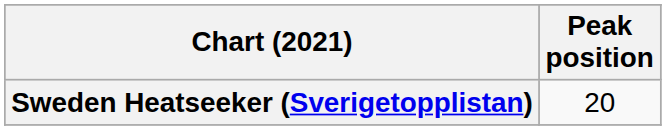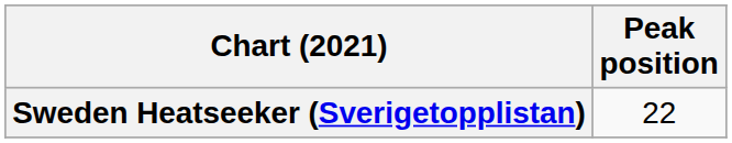 <table class="wikitable plainrowheaders" style="text-align:center">
 <tr>
 <th>Chart (2021)</th>
 <th>Peak<br>position</th>
 </tr>
 <tr>
 <th scope="row">Sweden Heatseeker (<a href='#'>Sverigetopplistan</a>)</th>
-<td>20</td>
+<td>22</td>
 </tr>
 </table>
